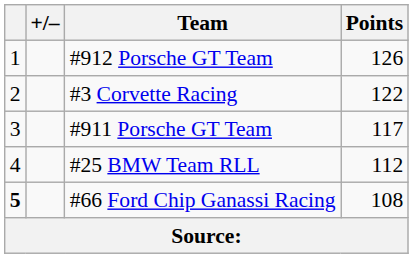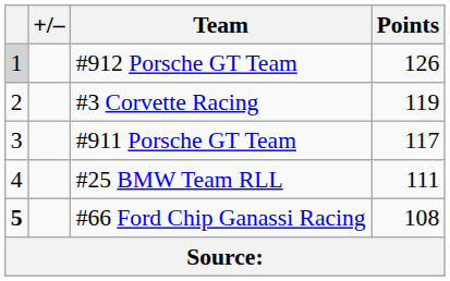 <table class="wikitable" style="font-size: 95%;">
 <tr>
 <th scope="col"></th>
 <th scope="col">+/–</th>
 <th scope="col">Team</th>
 <th scope="col">Points</th>
 </tr>
 <tr>
-<td align=center>1</td>
+<td align=center style="background: lightgrey;">1</td>
 <td align="left"></td>
 <td> #912 <a href='#'>Porsche GT Team</a></td>
 <td align=right>126</td>
 </tr>
 <tr>
 <td align=center>2</td>
 <td align="left"></td>
 <td> #3 <a href='#'>Corvette Racing</a></td>
-<td align=right>122</td>
+<td align=right>119</td>
 </tr>
 <tr>
 <td align=center>3</td>
 <td align="left"></td>
 <td> #911 <a href='#'>Porsche GT Team</a></td>
 <td align=right>117</td>
 </tr>
 <tr>
 <td align=center>4</td>
 <td align="left"></td>
 <td> #25 <a href='#'>BMW Team RLL</a></td>
-<td align=right>112</td>
+<td align=right>111</td>
 </tr>
 <tr>
 <td align=center><strong>5</strong></td>
 <td align="left"></td>
 <td> #66 <a href='#'>Ford Chip Ganassi Racing</a></td>
 <td align=right>108</td>
 </tr>
 <tr>
 <th colspan=5>Source:</th>
 </tr>
 </table>
